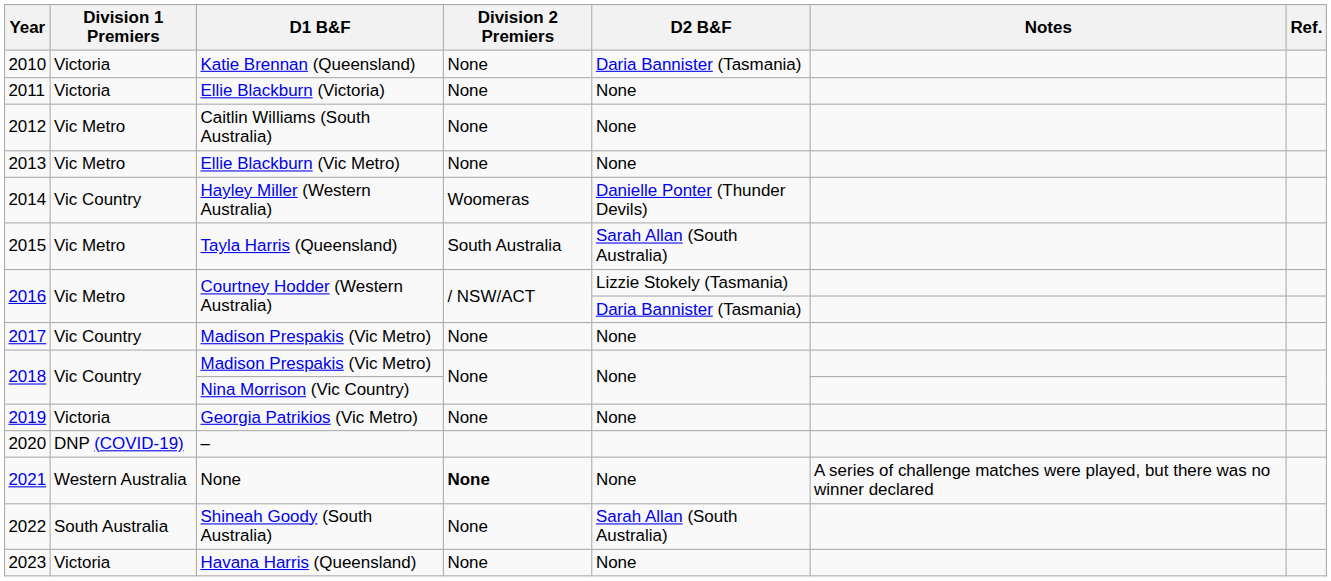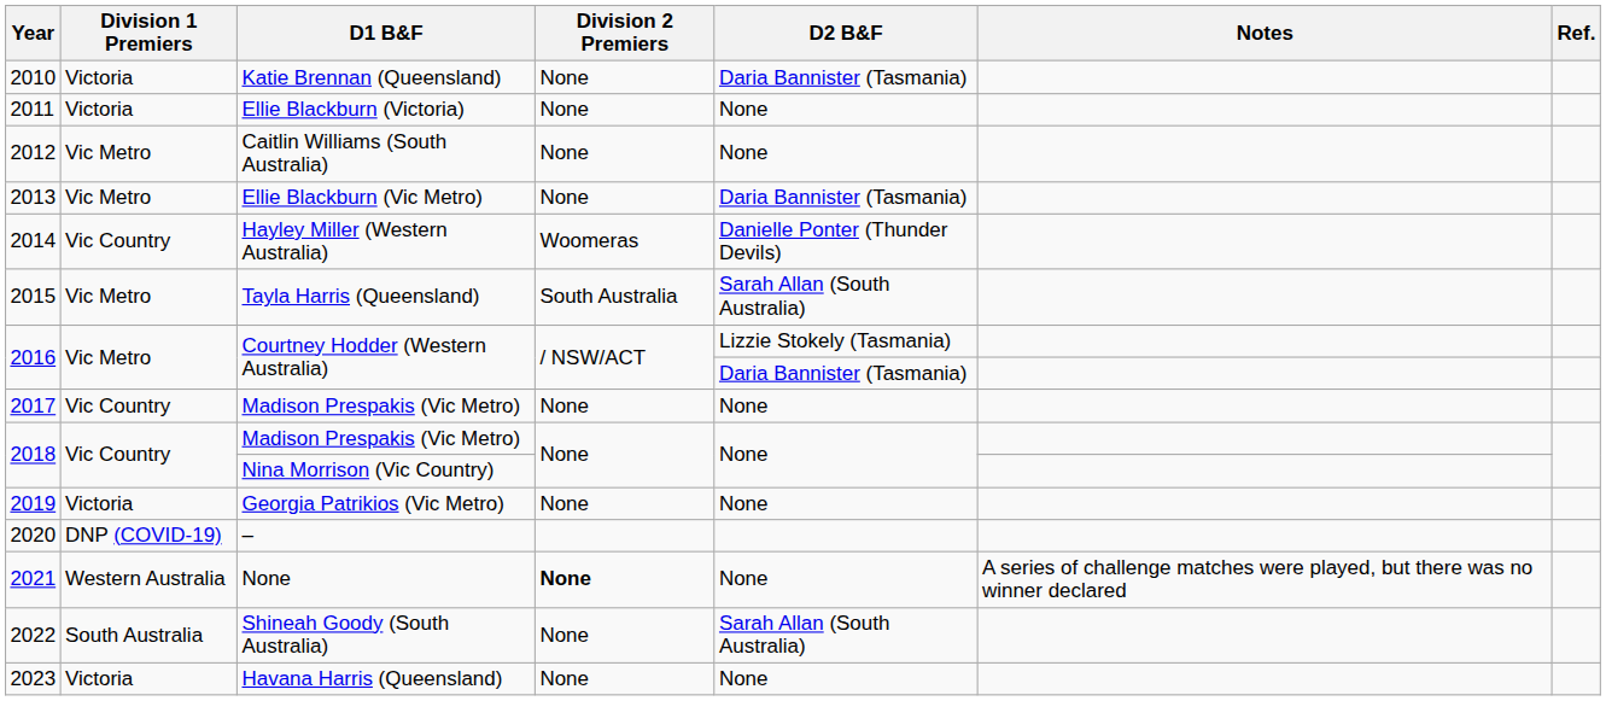 <table class="wikitable">
 <tr>
 <th>Year</th>
 <th>Division 1 Premiers</th>
 <th>D1 B&F</th>
 <th>Division 2 Premiers</th>
 <th>D2 B&F</th>
 <th>Notes</th>
 <th>Ref.</th>
 </tr>
 <tr>
 <td>2010</td>
 <td> Victoria</td>
 <td><a href='#'>Katie Brennan</a> (Queensland)</td>
 <td>None</td>
 <td><a href='#'>Daria Bannister</a> (Tasmania)</td>
 <td></td>
 <td></td>
 </tr>
 <tr>
 <td>2011</td>
 <td> Victoria</td>
 <td><a href='#'>Ellie Blackburn</a> (Victoria)</td>
 <td>None</td>
 <td>None</td>
 <td></td>
 <td></td>
 </tr>
 <tr>
 <td>2012</td>
 <td> Vic Metro</td>
 <td>Caitlin Williams (South Australia)</td>
 <td>None</td>
 <td>None</td>
 <td></td>
 <td></td>
 </tr>
 <tr>
 <td>2013</td>
 <td> Vic Metro</td>
 <td><a href='#'>Ellie Blackburn</a> (Vic Metro)</td>
 <td>None</td>
-<td>None</td>
+<td><a href='#'>Daria Bannister</a> (Tasmania)</td>
 <td></td>
 <td></td>
 </tr>
 <tr>
 <td>2014</td>
 <td> Vic Country</td>
 <td><a href='#'>Hayley Miller</a> (Western Australia)</td>
 <td> Woomeras</td>
 <td><a href='#'>Danielle Ponter</a> (Thunder Devils)</td>
 <td></td>
 <td></td>
 </tr>
 <tr>
 <td>2015</td>
 <td> Vic Metro</td>
 <td><a href='#'>Tayla Harris</a> (Queensland)</td>
 <td> South Australia</td>
 <td><a href='#'>Sarah Allan</a> (South Australia)</td>
 <td></td>
 <td></td>
 </tr>
 <tr>
 <td rowspan=2><a href='#'>2016</a></td>
 <td rowspan=2> Vic Metro</td>
 <td rowspan=2><a href='#'>Courtney Hodder</a> (Western Australia)</td>
 <td rowspan=2>/ NSW/ACT</td>
 <td>Lizzie Stokely (Tasmania)</td>
 <td></td>
 </tr>
 <tr>
 <td><a href='#'>Daria Bannister</a> (Tasmania)</td>
 <td></td>
 <td></td>
 </tr>
 <tr>
 <td><a href='#'>2017</a></td>
 <td> Vic Country</td>
 <td><a href='#'>Madison Prespakis</a> (Vic Metro)</td>
 <td>None</td>
 <td>None</td>
 <td></td>
 <td></td>
 </tr>
 <tr>
 <td rowspan=2><a href='#'>2018</a></td>
 <td rowspan=2> Vic Country</td>
 <td><a href='#'>Madison Prespakis</a> (Vic Metro)</td>
 <td rowspan=2>None</td>
 <td rowspan=2>None</td>
 <td></td>
 <td rowspan=2></td>
 </tr>
 <tr>
 <td><a href='#'>Nina Morrison</a> (Vic Country)</td>
 <td></td>
 </tr>
 <tr>
 <td><a href='#'>2019</a></td>
 <td> Victoria</td>
 <td><a href='#'>Georgia Patrikios</a> (Vic Metro)</td>
 <td>None</td>
 <td>None</td>
 <td></td>
 <td></td>
 </tr>
 <tr>
 <td>2020</td>
 <td>DNP <a href='#'>(COVID-19)</a></td>
 <td>–</td>
 <td></td>
 <td></td>
 <td></td>
 <td></td>
 </tr>
 <tr>
 <td><a href='#'>2021</a></td>
 <td> Western Australia</td>
 <td>None</td>
 <td><strong>None</strong></td>
 <td>None</td>
 <td>A series of challenge matches were played, but there was no winner declared</td>
 <td></td>
 </tr>
 <tr>
 <td>2022</td>
 <td> South Australia</td>
 <td><a href='#'>Shineah Goody</a> (South Australia)</td>
 <td>None</td>
 <td><a href='#'>Sarah Allan</a> (South Australia)</td>
 <td></td>
 <td></td>
 </tr>
 <tr>
 <td>2023</td>
 <td> Victoria</td>
 <td><a href='#'>Havana Harris</a> (Queensland)</td>
 <td>None</td>
 <td>None</td>
 <td></td>
 <td></td>
 </tr>
 </table>
